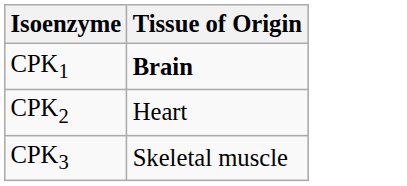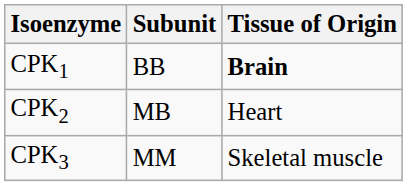 <table class="wikitable">
 <tr>
 <th>Isoenzyme</th>
+<th>Subunit</th>
 <th>Tissue of Origin</th>
 </tr>
 <tr>
 <td>CPK<sub>1</sub></td>
+<td>BB</td>
 <td><strong>Brain</strong></td>
 </tr>
 <tr>
 <td>CPK<sub>2</sub></td>
+<td>MB</td>
 <td>Heart</td>
 </tr>
 <tr>
 <td>CPK<sub>3</sub></td>
+<td>MM</td>
 <td>Skeletal muscle</td>
 </tr>
 </table>
